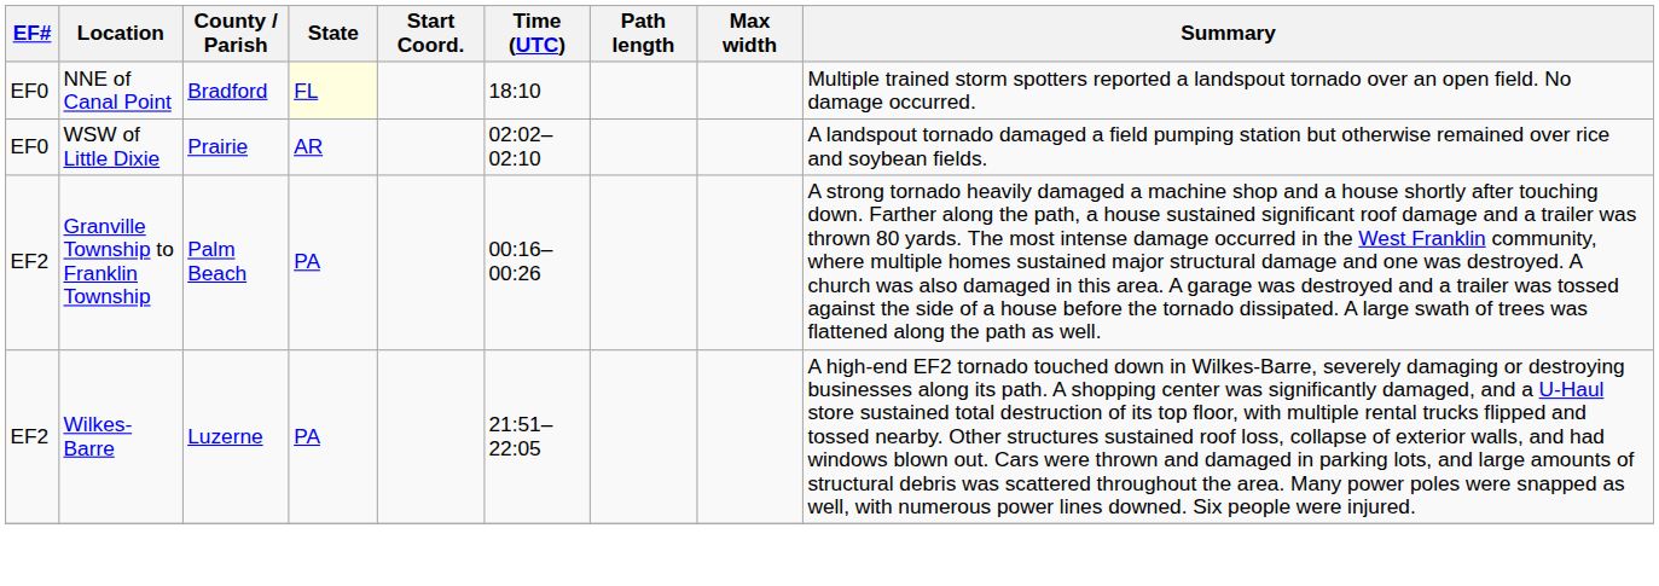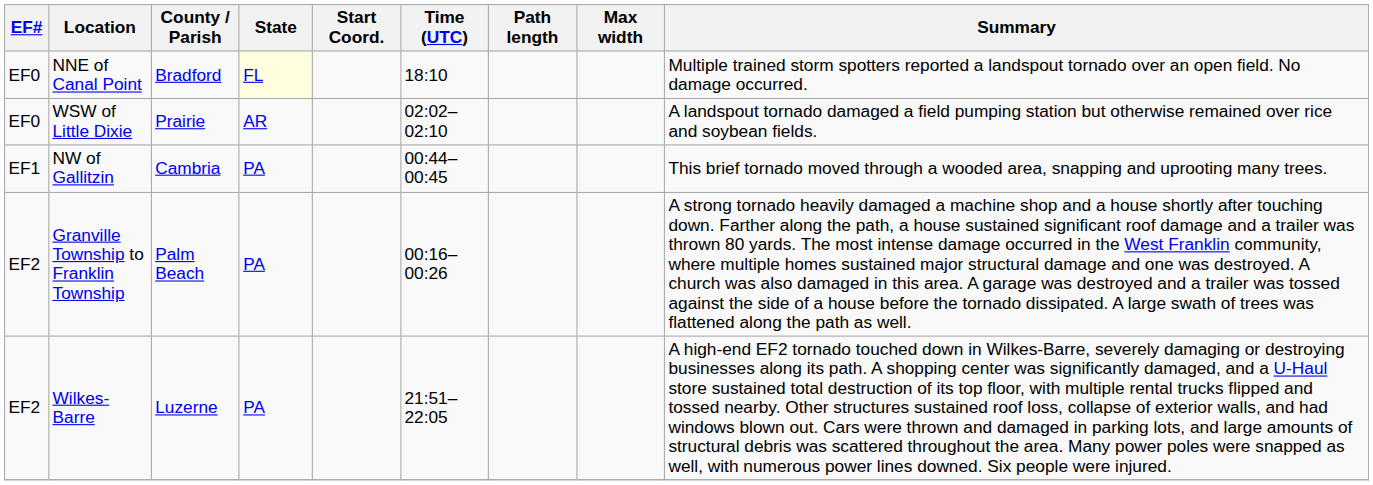 <table class="wikitable sortable" style="width:100%;">
 <tr>
 <th scope="col"  style="width:3%; text-align:center;"><a href='#'>EF#</a></th>
 <th scope="col"  style="width:7%; text-align:center;" class="unsortable">Location</th>
 <th scope="col"  style="width:6%; text-align:center;" class="unsortable">County / Parish</th>
 <th scope="col"  style="width:5%; text-align:center;">State</th>
 <th scope="col"  style="width:6%; text-align:center;">Start Coord.</th>
 <th scope="col"  style="width:6%; text-align:center;">Time (<a href='#'>UTC</a>)</th>
 <th scope="col"  style="width:6%; text-align:center;">Path length</th>
 <th scope="col"  style="width:6%; text-align:center;">Max width</th>
 <th scope="col" class="unsortable" style="width:48%; text-align:center;">Summary</th>
 </tr>
 <tr>
 <td bgcolor=>EF0</td>
 <td>NNE of <a href='#'>Canal Point</a></td>
 <td><a href='#'>Bradford</a></td>
 <td style="background: lightyellow;"><a href='#'>FL</a></td>
 <td></td>
 <td>18:10</td>
 <td></td>
 <td></td>
 <td>Multiple trained storm spotters reported a landspout tornado over an open field. No damage occurred.</td>
 </tr>
 <tr>
 <td bgcolor=>EF0</td>
 <td>WSW of <a href='#'>Little Dixie</a></td>
 <td><a href='#'>Prairie</a></td>
 <td><a href='#'>AR</a></td>
 <td></td>
 <td>02:02–02:10</td>
 <td></td>
 <td></td>
 <td>A landspout tornado damaged a field pumping station but otherwise remained over rice and soybean fields.</td>
 </tr>
 <tr>
+<td bgcolor=>EF1</td>
+<td>NW of <a href='#'>Gallitzin</a></td>
+<td><a href='#'>Cambria</a></td>
+<td><a href='#'>PA</a></td>
+<td></td>
+<td>00:44–00:45</td>
+<td></td>
+<td></td>
+<td>This brief tornado moved through a wooded area, snapping and uprooting many trees.</td>
+</tr>
+<tr>
 <td bgcolor=>EF2</td>
 <td><a href='#'>Granville Township</a> to <a href='#'>Franklin Township</a></td>
 <td><a href='#'>Palm Beach</a></td>
 <td><a href='#'>PA</a></td>
 <td></td>
 <td>00:16–00:26</td>
 <td></td>
 <td></td>
 <td>A strong tornado heavily damaged a machine shop and a house shortly after touching down. Farther along the path, a house sustained significant roof damage and a trailer was thrown 80 yards. The most intense damage occurred in the <a href='#'>West Franklin</a> community, where multiple homes sustained major structural damage and one was destroyed. A church was also damaged in this area. A garage was destroyed and a trailer was tossed against the side of a house before the tornado dissipated. A large swath of trees was flattened along the path as well.</td>
 </tr>
 <tr>
 <td bgcolor=>EF2</td>
 <td><a href='#'>Wilkes-Barre</a></td>
 <td><a href='#'>Luzerne</a></td>
 <td><a href='#'>PA</a></td>
 <td></td>
 <td>21:51–22:05</td>
 <td></td>
 <td></td>
 <td>A high-end EF2 tornado touched down in Wilkes-Barre, severely damaging or destroying businesses along its path. A shopping center was significantly damaged, and a <a href='#'>U-Haul</a> store sustained total destruction of its top floor, with multiple rental trucks flipped and tossed nearby. Other structures sustained roof loss, collapse of exterior walls, and had windows blown out. Cars were thrown and damaged in parking lots, and large amounts of structural debris was scattered throughout the area. Many power poles were snapped as well, with numerous power lines downed. Six people were injured.</td>
 </tr>
 <tr>
 </tr>
 </table>
